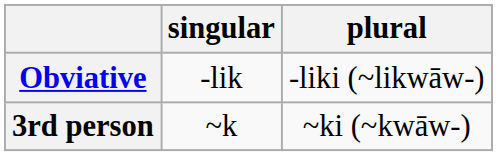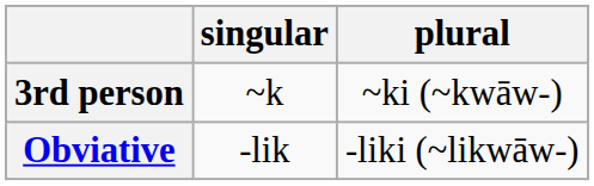 <table class="wikitable" style="text-align:center;">
 <tr>
 <th></th>
 <th>singular</th>
 <th>plural</th>
 </tr>
 <tr>
+<th>3rd person</th>
+<td>~k</td>
+<td>~ki (~kwāw-)</td>
+</tr>
+<tr>
 <th><a href='#'>Obviative</a></th>
 <td>-lik</td>
 <td>-liki (~likwāw-)</td>
 </tr>
-<tr>
-<th>3rd person</th>
-<td>~k</td>
-<td>~ki (~kwāw-)</td>
-</tr>
 </table>
